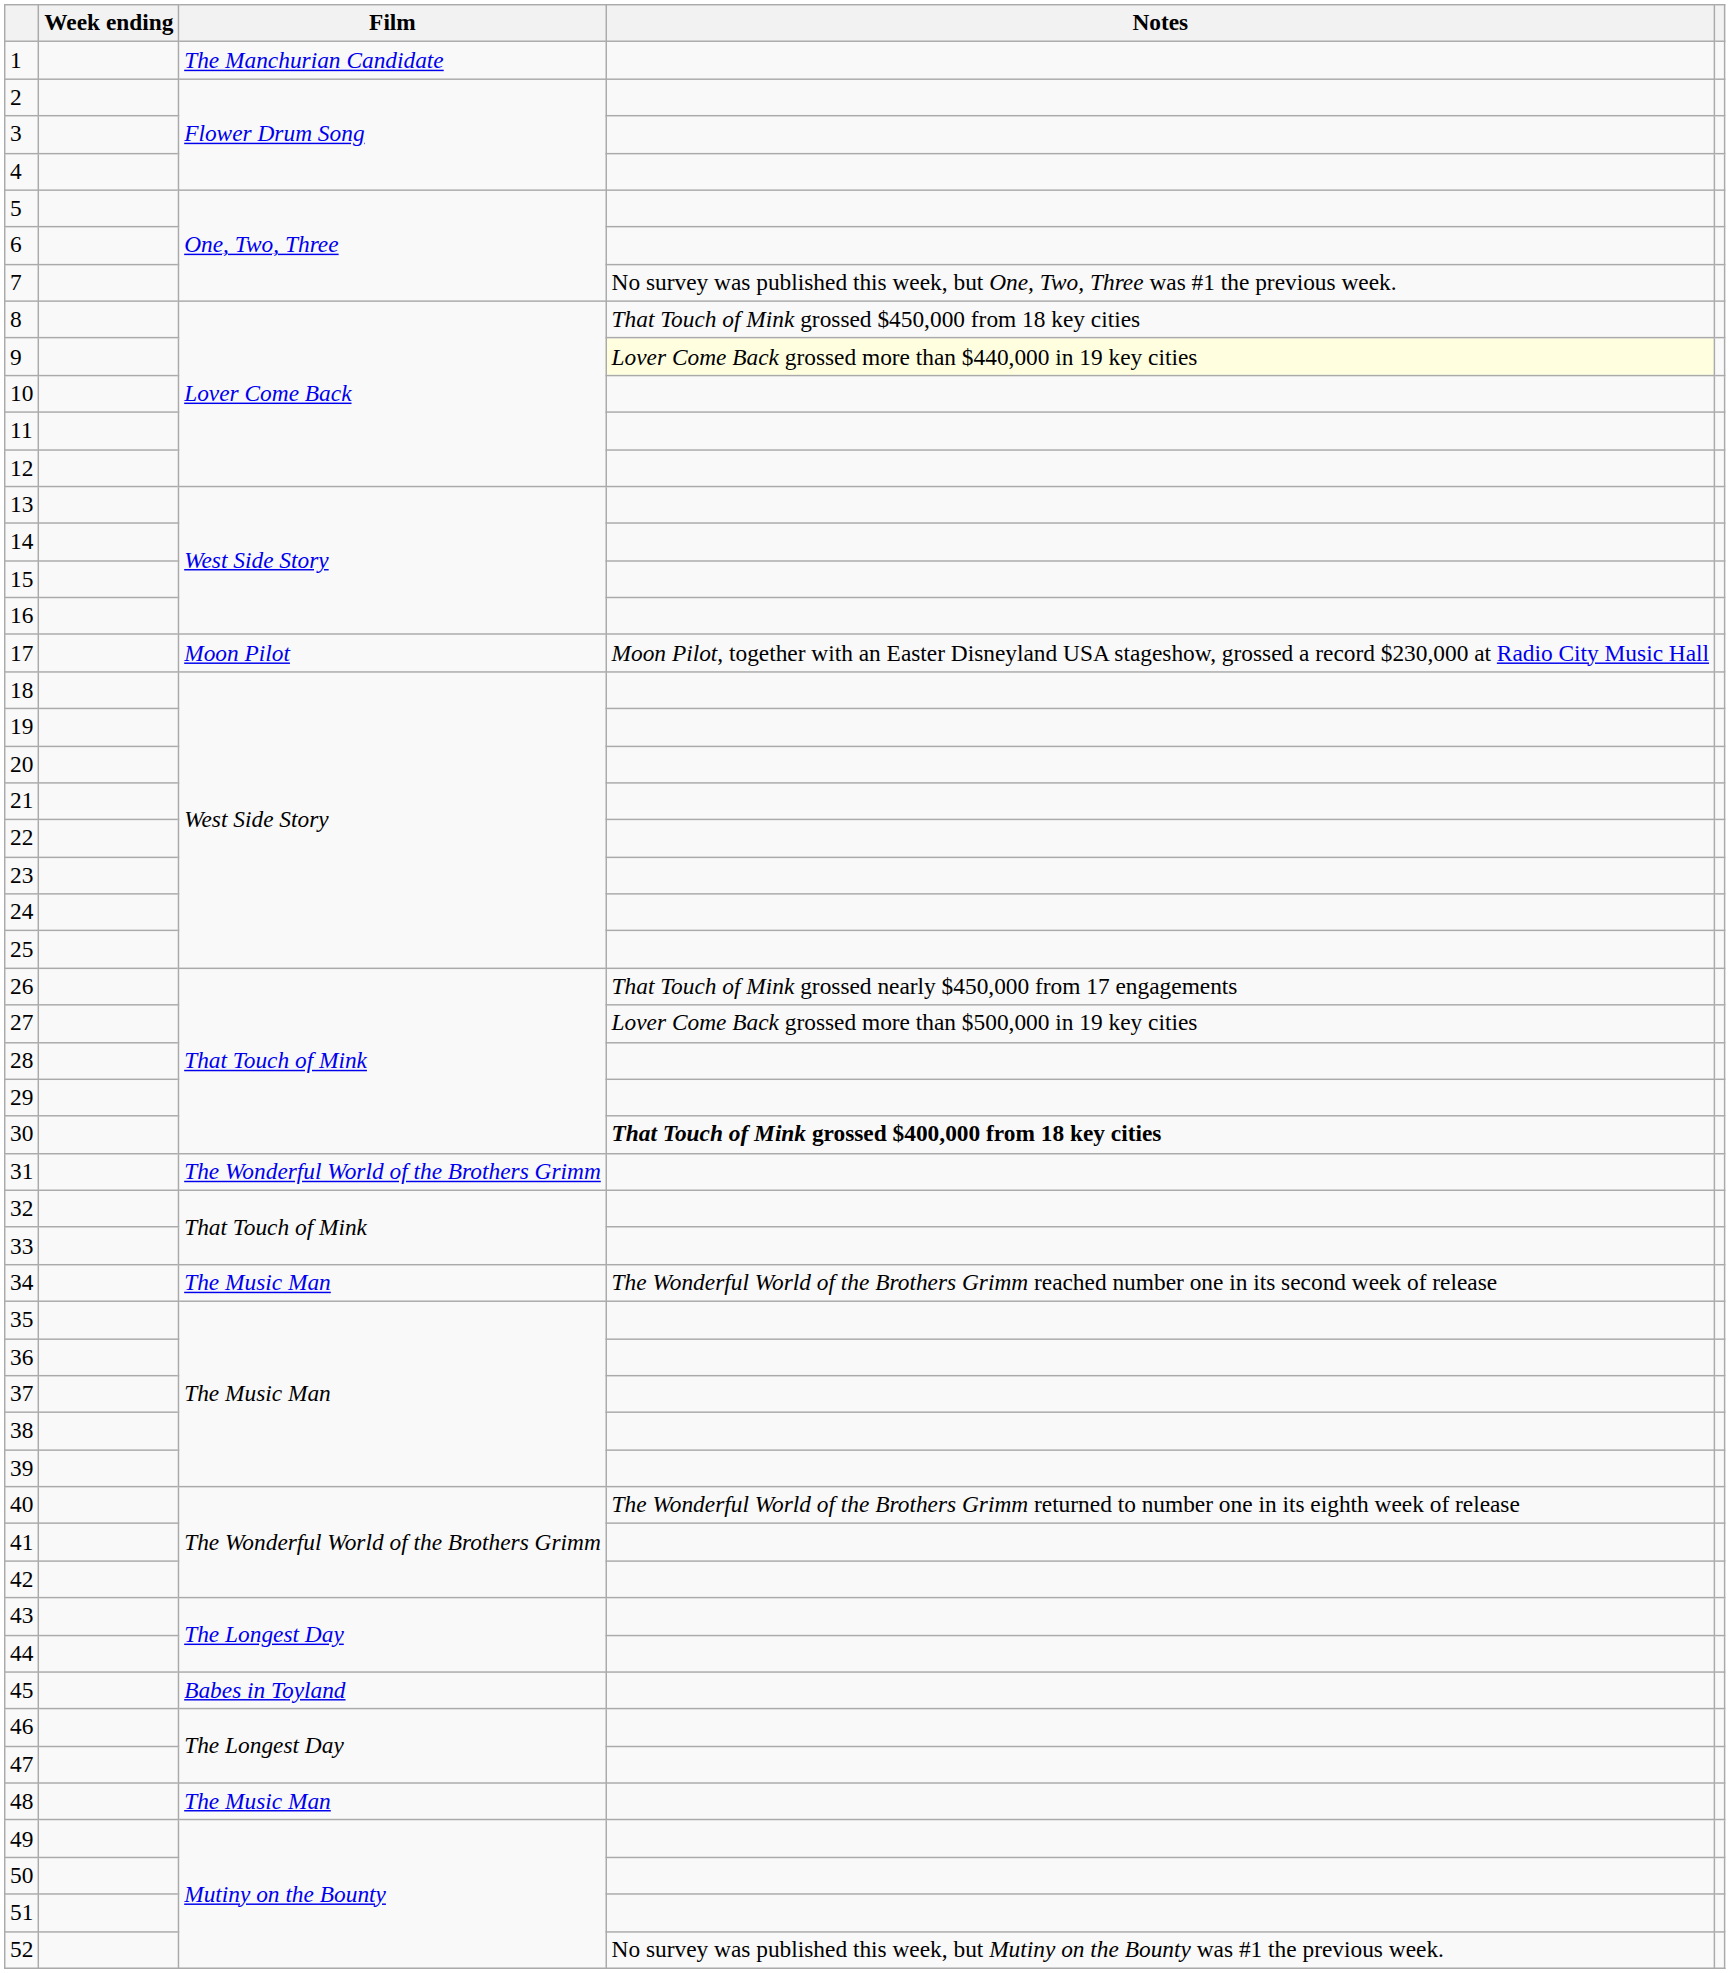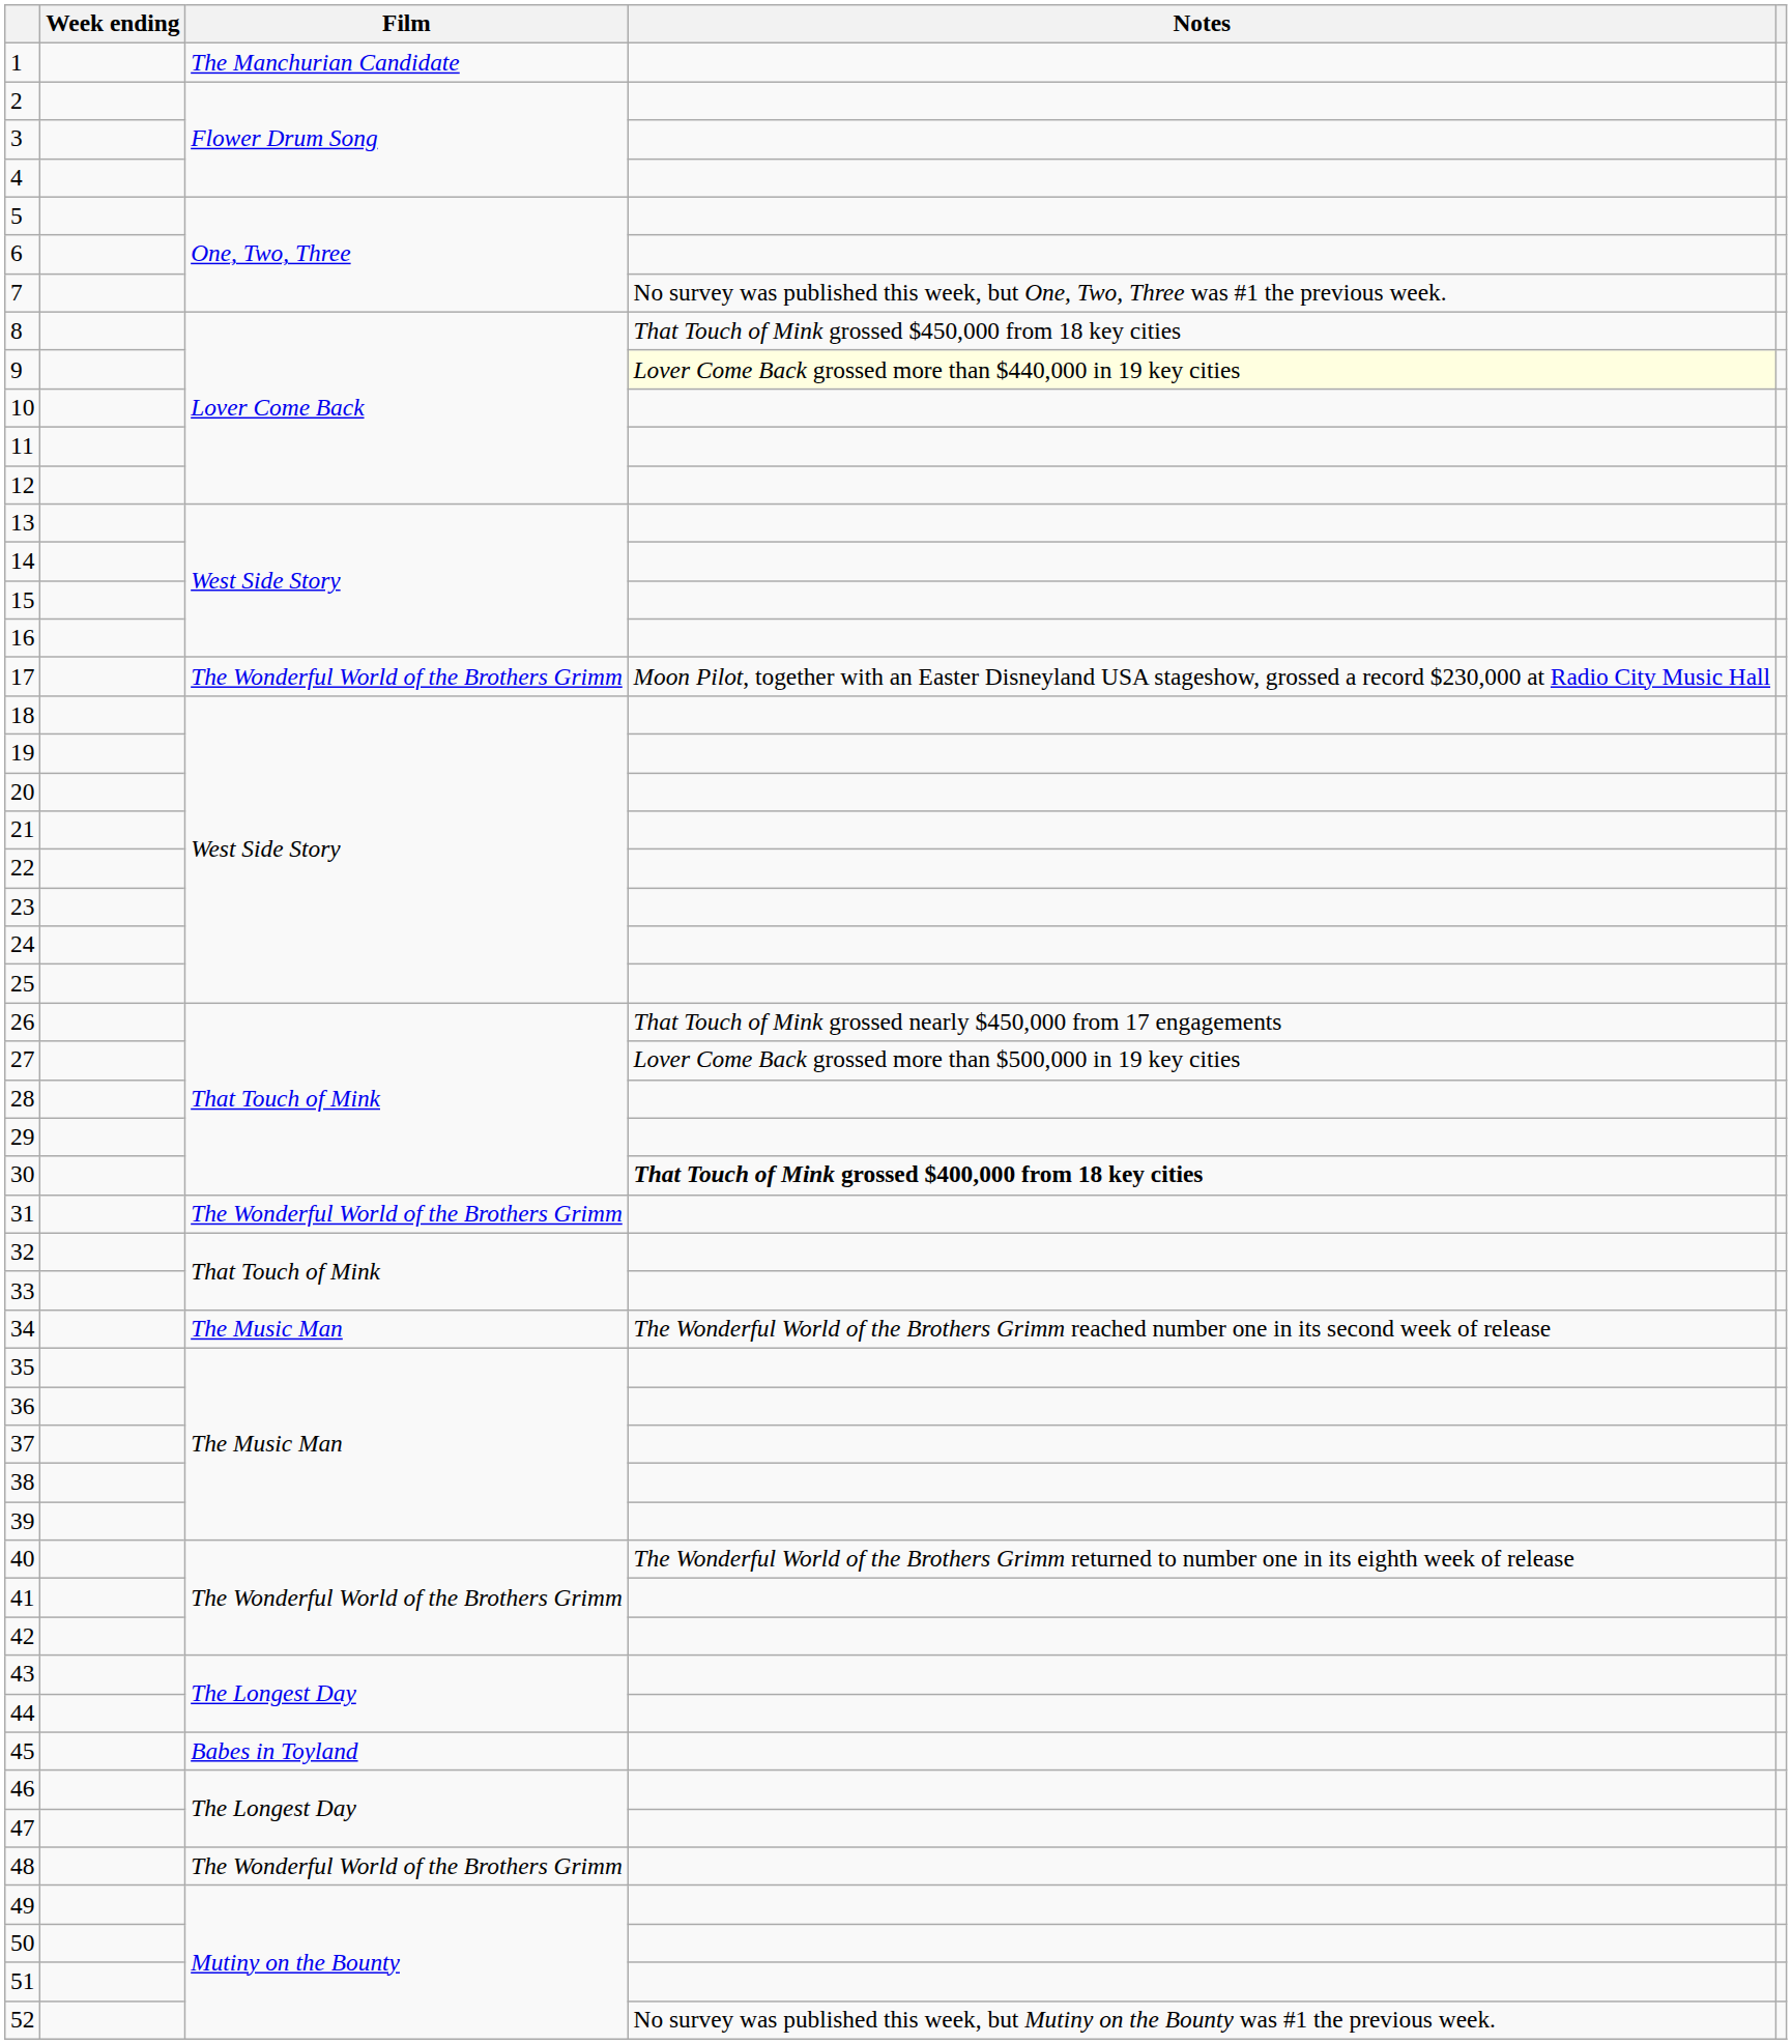 <table class="wikitable sortable">
 <tr>
 <th></th>
 <th>Week ending</th>
 <th>Film</th>
 <th>Notes</th>
 <th class="unsortable"></th>
 </tr>
 <tr>
 <td>1</td>
 <td></td>
 <td><em><a href='#'>The Manchurian Candidate</a></em></td>
 <td></td>
 <td></td>
 </tr>
 <tr>
 <td>2</td>
 <td></td>
 <td rowspan="3"><em><a href='#'>Flower Drum Song</a></em></td>
 <td></td>
 <td></td>
 </tr>
 <tr>
 <td>3</td>
 <td></td>
 <td></td>
 <td></td>
 </tr>
 <tr>
 <td>4</td>
 <td></td>
 <td></td>
 <td></td>
 </tr>
 <tr>
 <td>5</td>
 <td></td>
 <td rowspan="3"><em><a href='#'>One, Two, Three</a></em></td>
 <td></td>
 <td></td>
 </tr>
 <tr>
 <td>6</td>
 <td></td>
 <td></td>
 <td></td>
 </tr>
 <tr>
 <td>7</td>
 <td></td>
 <td>No survey was published this week, but <em>One, Two, Three</em> was #1 the previous week.</td>
 <td></td>
 </tr>
 <tr>
 <td>8</td>
 <td></td>
 <td rowspan="5"><em><a href='#'>Lover Come Back</a></em></td>
 <td><em>That Touch of Mink</em> grossed $450,000 from 18 key cities</td>
 <td></td>
 </tr>
 <tr>
 <td>9</td>
 <td></td>
 <td style="background: lightyellow;"><em>Lover Come Back</em> grossed more than $440,000 in 19 key cities</td>
 <td></td>
 </tr>
 <tr>
 <td>10</td>
 <td></td>
 <td></td>
 <td></td>
 </tr>
 <tr>
 <td>11</td>
 <td></td>
 <td></td>
 <td></td>
 </tr>
 <tr>
 <td>12</td>
 <td></td>
 <td></td>
 <td></td>
 </tr>
 <tr>
 <td>13</td>
 <td></td>
 <td rowspan="4"><em><a href='#'>West Side Story</a></em></td>
 <td></td>
 <td></td>
 </tr>
 <tr>
 <td>14</td>
 <td></td>
 <td></td>
 <td></td>
 </tr>
 <tr>
 <td>15</td>
 <td></td>
 <td></td>
 <td></td>
 </tr>
 <tr>
 <td>16</td>
 <td></td>
 <td></td>
 <td></td>
 </tr>
 <tr>
 <td>17</td>
 <td></td>
-<td><em><a href='#'>Moon Pilot</a></em></td>
+<td><em><a href='#'>The Wonderful World of the Brothers Grimm</a></em></td>
 <td><em>Moon Pilot</em>, together with an Easter Disneyland USA stageshow, grossed a record $230,000 at <a href='#'>Radio City Music Hall</a></td>
 <td></td>
 </tr>
 <tr>
 <td>18</td>
 <td></td>
 <td rowspan="8"><em>West Side Story</em></td>
 <td></td>
 <td></td>
 </tr>
 <tr>
 <td>19</td>
 <td></td>
 <td></td>
 <td></td>
 </tr>
 <tr>
 <td>20</td>
 <td></td>
 <td></td>
 <td></td>
 </tr>
 <tr>
 <td>21</td>
 <td></td>
 <td></td>
 <td></td>
 </tr>
 <tr>
 <td>22</td>
 <td></td>
 <td></td>
 <td></td>
 </tr>
 <tr>
 <td>23</td>
 <td></td>
 <td></td>
 <td></td>
 </tr>
 <tr>
 <td>24</td>
 <td></td>
 <td></td>
 <td></td>
 </tr>
 <tr>
 <td>25</td>
 <td></td>
 <td></td>
 <td></td>
 </tr>
 <tr>
 <td>26</td>
 <td></td>
 <td rowspan="5"><em><a href='#'>That Touch of Mink</a></em></td>
 <td><em>That Touch of Mink</em> grossed nearly $450,000 from 17 engagements</td>
 <td></td>
 </tr>
 <tr>
 <td>27</td>
 <td></td>
 <td><em>Lover Come Back</em> grossed more than $500,000 in 19 key cities</td>
 <td></td>
 </tr>
 <tr>
 <td>28</td>
 <td></td>
 <td></td>
 <td></td>
 </tr>
 <tr>
 <td>29</td>
 <td></td>
 <td></td>
 <td></td>
 </tr>
 <tr>
 <td>30</td>
 <td></td>
 <td><strong><em>That Touch of Mink</em> grossed $400,000 from 18 key cities</strong></td>
 <td></td>
 </tr>
 <tr>
 <td>31</td>
 <td></td>
 <td><em><a href='#'>The Wonderful World of the Brothers Grimm</a></em></td>
 <td></td>
 <td></td>
 </tr>
 <tr>
 <td>32</td>
 <td></td>
 <td rowspan="2"><em>That Touch of Mink</em></td>
 <td></td>
 <td></td>
 </tr>
 <tr>
 <td>33</td>
 <td></td>
 <td></td>
 <td></td>
 </tr>
 <tr>
 <td>34</td>
 <td></td>
 <td><em><a href='#'>The Music Man</a></em></td>
 <td><em>The Wonderful World of the Brothers Grimm</em> reached number one in its second week of release</td>
 <td></td>
 </tr>
 <tr>
 <td>35</td>
 <td></td>
 <td rowspan="5"><em>The Music Man</em></td>
 <td></td>
 <td></td>
 </tr>
 <tr>
 <td>36</td>
 <td></td>
 <td></td>
 <td></td>
 </tr>
 <tr>
 <td>37</td>
 <td></td>
 <td></td>
 <td></td>
 </tr>
 <tr>
 <td>38</td>
 <td></td>
 <td></td>
 <td></td>
 </tr>
 <tr>
 <td>39</td>
 <td></td>
 <td></td>
 <td></td>
 </tr>
 <tr>
 <td>40</td>
 <td></td>
 <td rowspan="3"><em>The Wonderful World of the Brothers Grimm</em></td>
 <td><em>The Wonderful World of the Brothers Grimm</em> returned to number one in its eighth week of release</td>
 <td></td>
 </tr>
 <tr>
 <td>41</td>
 <td></td>
 <td></td>
 <td></td>
 </tr>
 <tr>
 <td>42</td>
 <td></td>
 <td></td>
 <td></td>
 </tr>
 <tr>
 <td>43</td>
 <td></td>
 <td rowspan="2"><em><a href='#'>The Longest Day</a></em></td>
 <td></td>
 <td></td>
 </tr>
 <tr>
 <td>44</td>
 <td></td>
 <td></td>
 <td></td>
 </tr>
 <tr>
 <td>45</td>
 <td></td>
 <td><em><a href='#'>Babes in Toyland</a></em></td>
 <td></td>
 <td></td>
 </tr>
 <tr>
 <td>46</td>
 <td></td>
 <td rowspan="2"><em>The Longest Day</em></td>
 <td></td>
 <td></td>
 </tr>
 <tr>
 <td>47</td>
 <td></td>
 <td></td>
 <td></td>
 </tr>
 <tr>
 <td>48</td>
 <td></td>
-<td><em><a href='#'>The Music Man</a></em></td>
+<td><em>The Wonderful World of the Brothers Grimm</em></td>
 <td></td>
 <td></td>
 </tr>
 <tr>
 <td>49</td>
 <td></td>
 <td rowspan="4"><em><a href='#'>Mutiny on the Bounty</a></em></td>
 <td></td>
 <td></td>
 </tr>
 <tr>
 <td>50</td>
 <td></td>
 <td></td>
 <td></td>
 </tr>
 <tr>
 <td>51</td>
 <td></td>
 <td></td>
 <td></td>
 </tr>
 <tr>
 <td>52</td>
 <td></td>
 <td>No survey was published this week, but <em>Mutiny on the Bounty</em> was #1 the previous week.</td>
 <td></td>
 </tr>
 <tr>
 </tr>
 </table>
